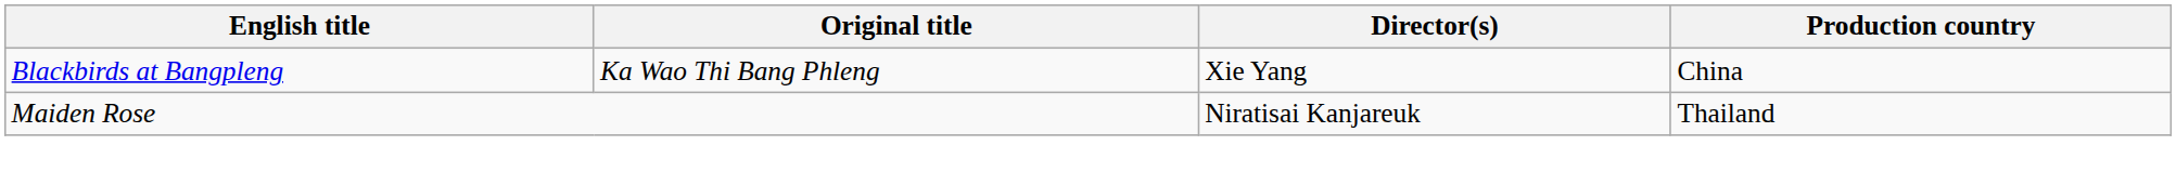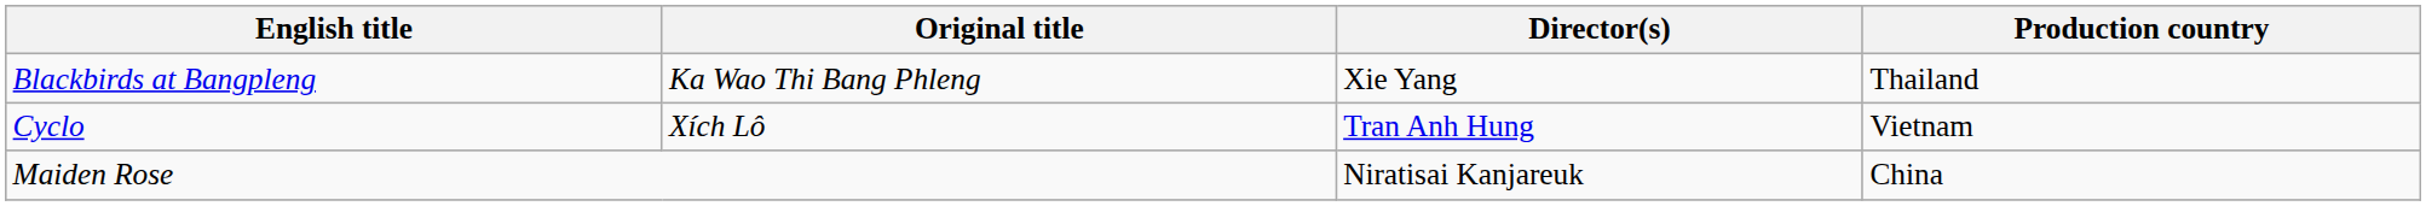 <table class="wikitable sortable" style="width:100%; margin-bottom:4px">
 <tr>
 <th>English title</th>
 <th>Original title</th>
 <th>Director(s)</th>
 <th>Production country</th>
 </tr>
 <tr>
 <td><em><a href='#'>Blackbirds at Bangpleng</a></em></td>
 <td><em>Ka Wao Thi Bang Phleng</em></td>
 <td>Xie Yang</td>
-<td>China</td>
+<td>Thailand</td>
+</tr>
+<tr>
+<td><em><a href='#'>Cyclo</a></em></td>
+<td><em>Xích Lô</em></td>
+<td><a href='#'>Tran Anh Hung</a></td>
+<td>Vietnam</td>
 </tr>
 <tr>
 <td colspan=2><em>Maiden Rose</em></td>
 <td>Niratisai Kanjareuk</td>
-<td>Thailand</td>
+<td>China</td>
 </tr>
 </table>
